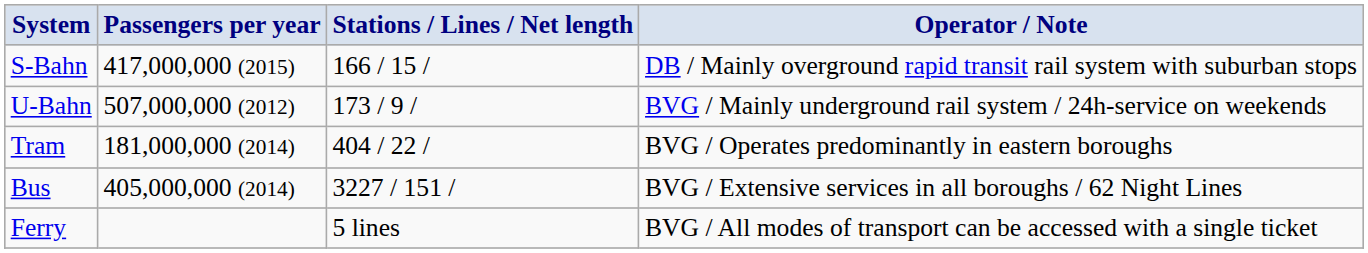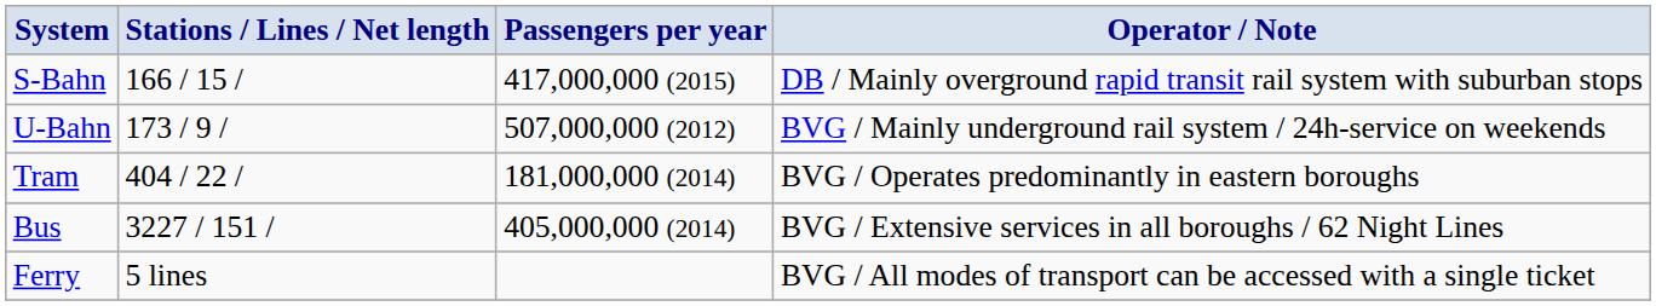 <table class="wikitable">
 <tr>
 <th style="background: #D8E2EF; color:#000080;">System</th>
+<th style="background: #D8E2EF; color:#000080;">Stations / Lines / Net length</th>
 <th style="background: #D8E2EF; color:#000080;">Passengers per year</th>
-<th style="background: #D8E2EF; color:#000080;">Stations / Lines / Net length</th>
 <th style="background: #D8E2EF; color:#000080;">Operator / Note</th>
 </tr>
 <tr>
 <td><a href='#'>S-Bahn</a></td>
+<td>166 / 15 / </td>
 <td>417,000,000 <small>(2015)</small></td>
-<td>166 / 15 / </td>
 <td><a href='#'>DB</a> / Mainly overground <a href='#'>rapid transit</a> rail system with suburban stops</td>
 </tr>
 <tr>
 <td><a href='#'>U-Bahn</a></td>
+<td>173 / 9 / </td>
 <td>507,000,000 <small>(2012)</small></td>
-<td>173 / 9 / </td>
 <td><a href='#'>BVG</a> / Mainly underground rail system / 24h-service on weekends</td>
 </tr>
 <tr>
 <td><a href='#'>Tram</a></td>
+<td>404 / 22 / </td>
 <td>181,000,000 <small>(2014)</small></td>
-<td>404 / 22 / </td>
 <td>BVG / Operates predominantly in eastern boroughs</td>
 </tr>
 <tr>
 <td><a href='#'>Bus</a></td>
+<td>3227 / 151 / </td>
 <td>405,000,000 <small>(2014)</small></td>
-<td>3227 / 151 / </td>
 <td>BVG / Extensive services in all boroughs / 62 Night Lines</td>
 </tr>
 <tr>
 <td><a href='#'>Ferry</a></td>
+<td>5 lines</td>
 <td></td>
-<td>5 lines</td>
 <td>BVG / All modes of transport can be accessed with a single ticket</td>
 </tr>
 </table>
